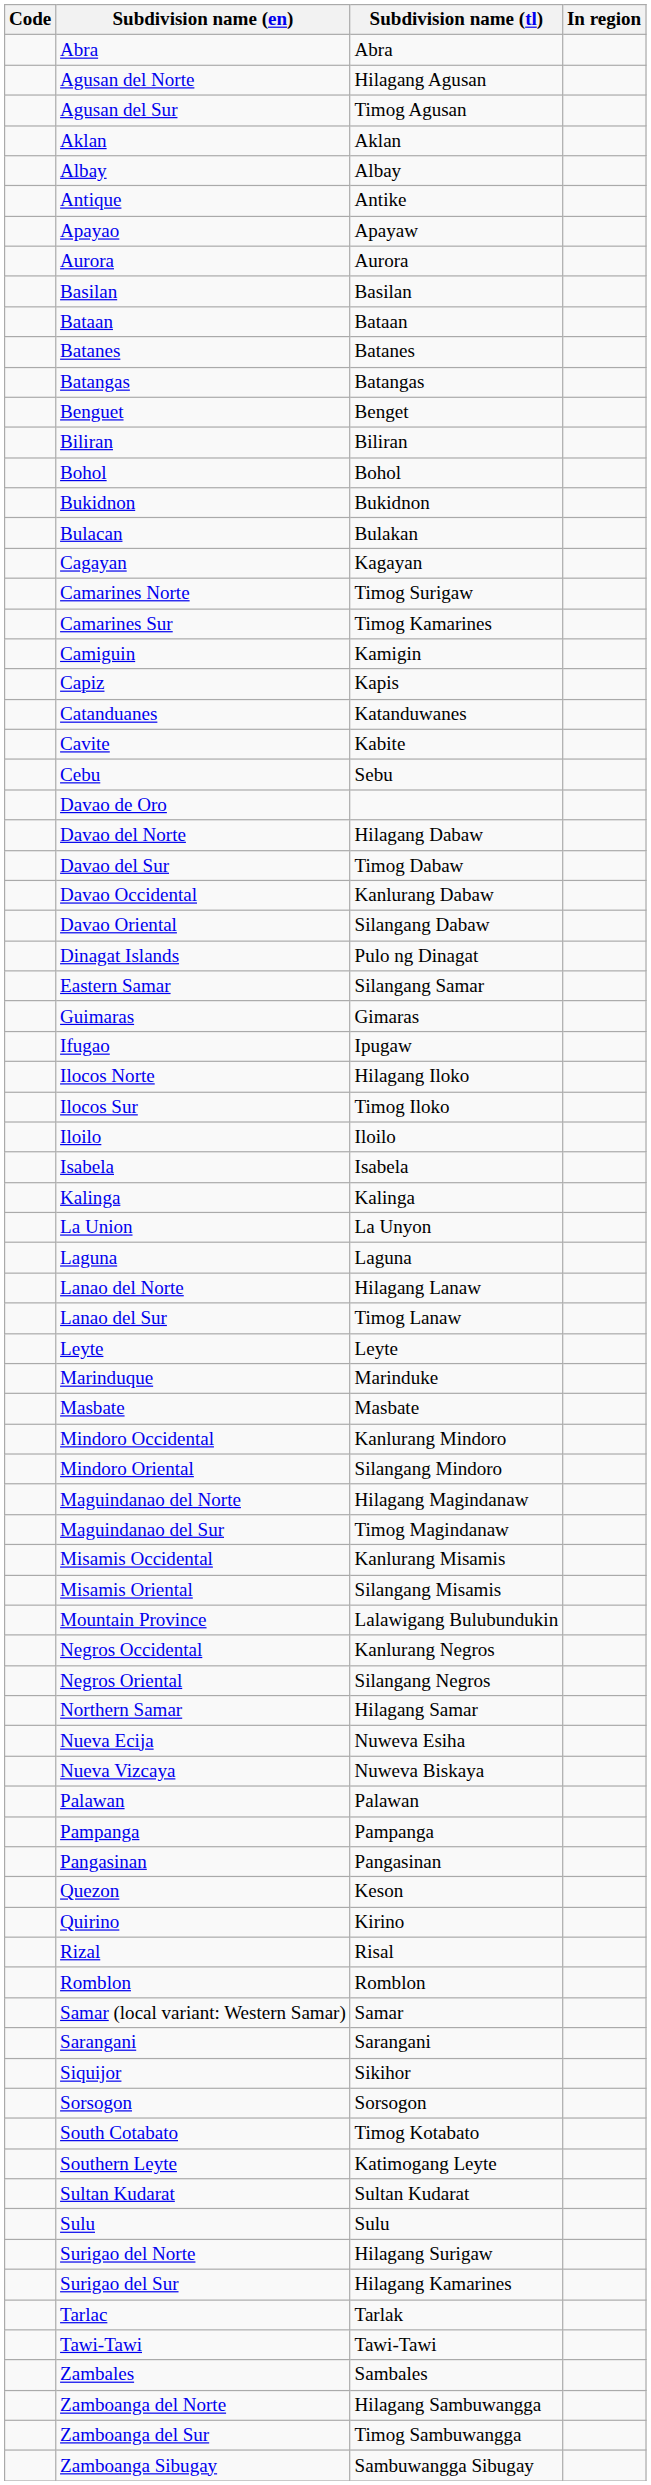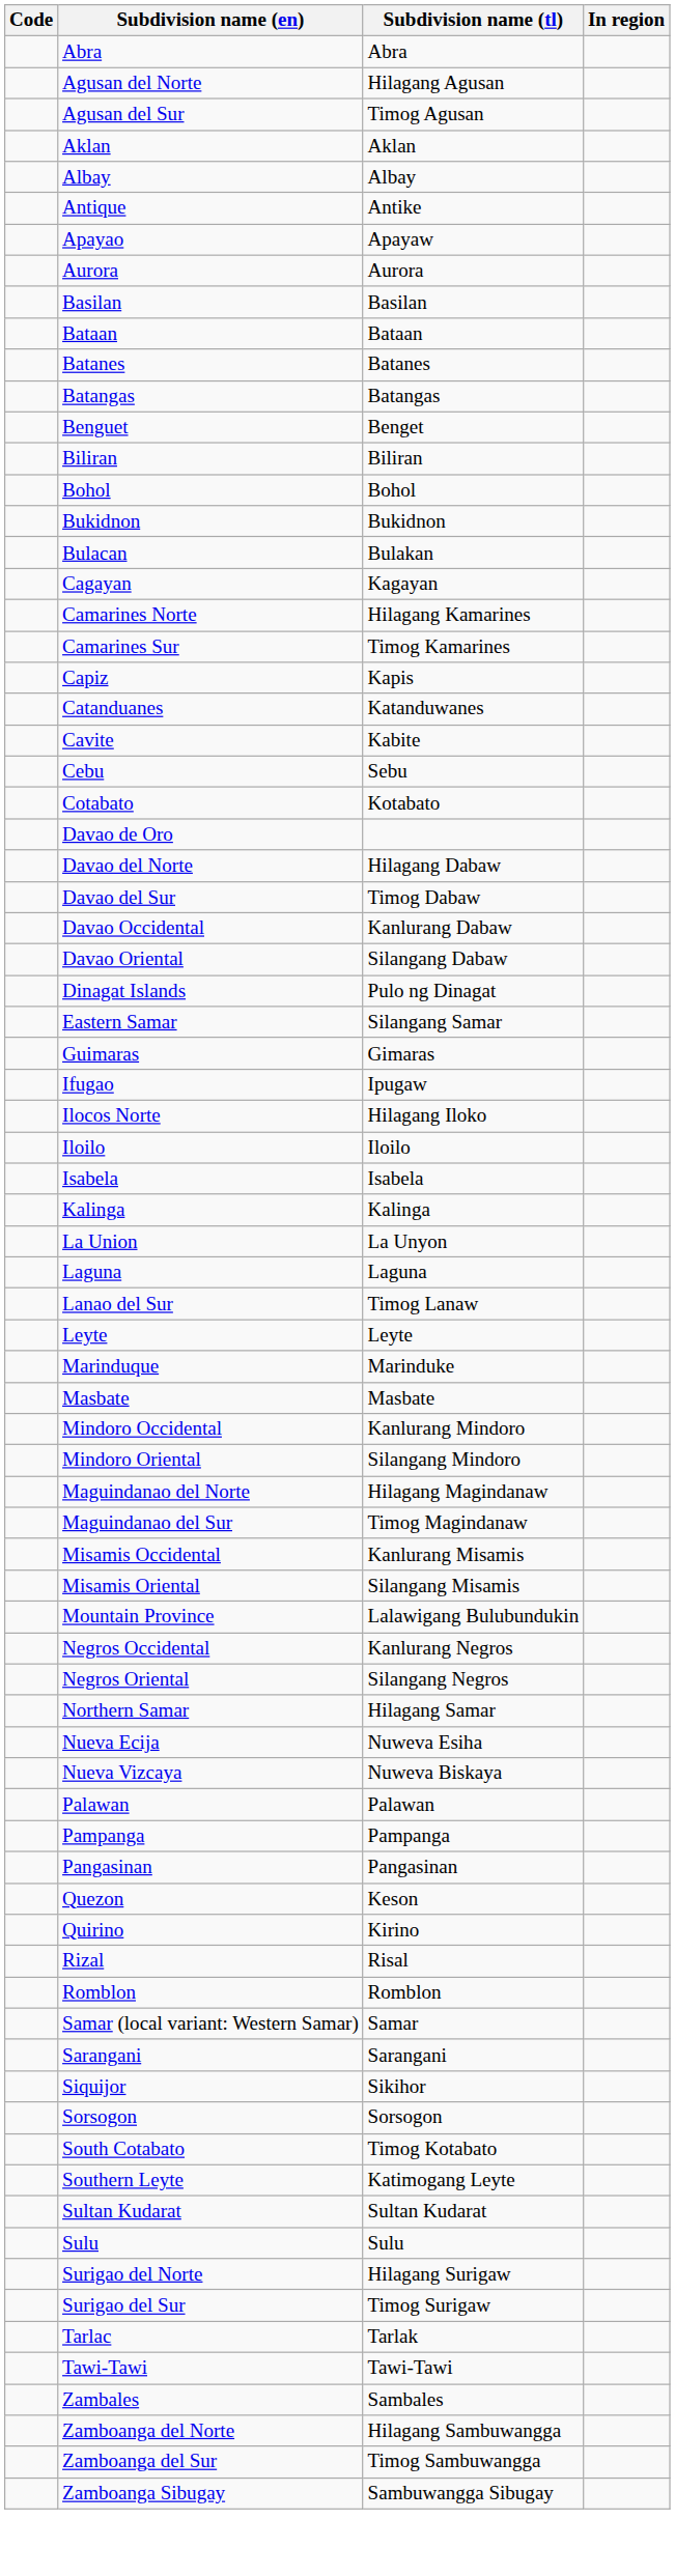 <table class="wikitable sortable">
 <tr>
 <th>Code</th>
 <th>Subdivision name (<a href='#'>en</a>)</th>
 <th>Subdivision name (<a href='#'>tl</a>)</th>
 <th>In region</th>
 </tr>
 <tr>
 <td></td>
 <td><a href='#'>Abra</a></td>
 <td>Abra</td>
 <td><a href='#'></a></td>
 </tr>
 <tr>
 <td></td>
 <td><a href='#'>Agusan del Norte</a></td>
 <td>Hilagang Agusan</td>
 <td><a href='#'></a></td>
 </tr>
 <tr>
 <td></td>
 <td><a href='#'>Agusan del Sur</a></td>
 <td>Timog Agusan</td>
 <td><a href='#'></a></td>
 </tr>
 <tr>
 <td></td>
 <td><a href='#'>Aklan</a></td>
 <td>Aklan</td>
 <td><a href='#'></a></td>
 </tr>
 <tr>
 <td></td>
 <td><a href='#'>Albay</a></td>
 <td>Albay</td>
 <td><a href='#'></a></td>
 </tr>
 <tr>
 <td></td>
 <td><a href='#'>Antique</a></td>
 <td>Antike</td>
 <td><a href='#'></a></td>
 </tr>
 <tr>
 <td></td>
 <td><a href='#'>Apayao</a></td>
 <td>Apayaw</td>
 <td><a href='#'></a></td>
 </tr>
 <tr>
 <td></td>
 <td><a href='#'>Aurora</a></td>
 <td>Aurora</td>
 <td><a href='#'></a></td>
 </tr>
 <tr>
 <td></td>
 <td><a href='#'>Basilan</a></td>
 <td>Basilan</td>
 <td><a href='#'></a></td>
 </tr>
 <tr>
 <td></td>
 <td><a href='#'>Bataan</a></td>
 <td>Bataan</td>
 <td><a href='#'></a></td>
 </tr>
 <tr>
 <td></td>
 <td><a href='#'>Batanes</a></td>
 <td>Batanes</td>
 <td><a href='#'></a></td>
 </tr>
 <tr>
 <td></td>
 <td><a href='#'>Batangas</a></td>
 <td>Batangas</td>
 <td><a href='#'></a></td>
 </tr>
 <tr>
 <td></td>
 <td><a href='#'>Benguet</a></td>
 <td>Benget</td>
 <td><a href='#'></a></td>
 </tr>
 <tr>
 <td></td>
 <td><a href='#'>Biliran</a></td>
 <td>Biliran</td>
 <td><a href='#'></a></td>
 </tr>
 <tr>
 <td></td>
 <td><a href='#'>Bohol</a></td>
 <td>Bohol</td>
 <td><a href='#'></a></td>
 </tr>
 <tr>
 <td></td>
 <td><a href='#'>Bukidnon</a></td>
 <td>Bukidnon</td>
 <td><a href='#'></a></td>
 </tr>
 <tr>
 <td></td>
 <td><a href='#'>Bulacan</a></td>
 <td>Bulakan</td>
 <td><a href='#'></a></td>
 </tr>
 <tr>
 <td></td>
 <td><a href='#'>Cagayan</a></td>
 <td>Kagayan</td>
 <td><a href='#'></a></td>
 </tr>
 <tr>
 <td></td>
 <td><a href='#'>Camarines Norte</a></td>
-<td>Timog Surigaw</td>
+<td>Hilagang Kamarines</td>
 <td><a href='#'></a></td>
 </tr>
 <tr>
 <td></td>
 <td><a href='#'>Camarines Sur</a></td>
 <td>Timog Kamarines</td>
-<td><a href='#'></a></td>
-</tr>
-<tr>
-<td></td>
-<td><a href='#'>Camiguin</a></td>
-<td>Kamigin</td>
 <td><a href='#'></a></td>
 </tr>
 <tr>
 <td></td>
 <td><a href='#'>Capiz</a></td>
 <td>Kapis</td>
 <td><a href='#'></a></td>
 </tr>
 <tr>
 <td></td>
 <td><a href='#'>Catanduanes</a></td>
 <td>Katanduwanes</td>
 <td><a href='#'></a></td>
 </tr>
 <tr>
 <td></td>
 <td><a href='#'>Cavite</a></td>
 <td>Kabite</td>
 <td><a href='#'></a></td>
 </tr>
 <tr>
 <td></td>
 <td><a href='#'>Cebu</a></td>
 <td>Sebu</td>
+<td><a href='#'></a></td>
+</tr>
+<tr>
+<td></td>
+<td><a href='#'>Cotabato</a></td>
+<td>Kotabato</td>
 <td><a href='#'></a></td>
 </tr>
 <tr>
 <td></td>
 <td><a href='#'>Davao de Oro</a></td>
 <td></td>
 <td><a href='#'></a></td>
 </tr>
 <tr>
 <td></td>
 <td><a href='#'>Davao del Norte</a></td>
 <td>Hilagang Dabaw</td>
 <td><a href='#'></a></td>
 </tr>
 <tr>
 <td></td>
 <td><a href='#'>Davao del Sur</a></td>
 <td>Timog Dabaw</td>
 <td><a href='#'></a></td>
 </tr>
 <tr>
 <td></td>
 <td><a href='#'>Davao Occidental</a></td>
 <td>Kanlurang Dabaw</td>
 <td><a href='#'></a></td>
 </tr>
 <tr>
 <td></td>
 <td><a href='#'>Davao Oriental</a></td>
 <td>Silangang Dabaw</td>
 <td><a href='#'></a></td>
 </tr>
 <tr>
 <td></td>
 <td><a href='#'>Dinagat Islands</a></td>
 <td>Pulo ng Dinagat</td>
 <td><a href='#'></a></td>
 </tr>
 <tr>
 <td></td>
 <td><a href='#'>Eastern Samar</a></td>
 <td>Silangang Samar</td>
 <td><a href='#'></a></td>
 </tr>
 <tr>
 <td></td>
 <td><a href='#'>Guimaras</a></td>
 <td>Gimaras</td>
 <td><a href='#'></a></td>
 </tr>
 <tr>
 <td></td>
 <td><a href='#'>Ifugao</a></td>
 <td>Ipugaw</td>
 <td><a href='#'></a></td>
 </tr>
 <tr>
 <td></td>
 <td><a href='#'>Ilocos Norte</a></td>
 <td>Hilagang Iloko</td>
 <td><a href='#'></a></td>
 </tr>
 <tr>
 <td></td>
-<td><a href='#'>Ilocos Sur</a></td>
-<td>Timog Iloko</td>
-<td><a href='#'></a></td>
-</tr>
-<tr>
-<td></td>
 <td><a href='#'>Iloilo</a></td>
 <td>Iloilo</td>
 <td><a href='#'></a></td>
 </tr>
 <tr>
 <td></td>
 <td><a href='#'>Isabela</a></td>
 <td>Isabela</td>
 <td><a href='#'></a></td>
 </tr>
 <tr>
 <td></td>
 <td><a href='#'>Kalinga</a></td>
 <td>Kalinga</td>
 <td><a href='#'></a></td>
 </tr>
 <tr>
 <td></td>
 <td><a href='#'>La Union</a></td>
 <td>La Unyon</td>
 <td><a href='#'></a></td>
 </tr>
 <tr>
 <td></td>
 <td><a href='#'>Laguna</a></td>
 <td>Laguna</td>
-<td><a href='#'></a></td>
-</tr>
-<tr>
-<td></td>
-<td><a href='#'>Lanao del Norte</a></td>
-<td>Hilagang Lanaw</td>
 <td><a href='#'></a></td>
 </tr>
 <tr>
 <td></td>
 <td><a href='#'>Lanao del Sur</a></td>
 <td>Timog Lanaw</td>
 <td><a href='#'></a></td>
 </tr>
 <tr>
 <td></td>
 <td><a href='#'>Leyte</a></td>
 <td>Leyte</td>
 <td><a href='#'></a></td>
 </tr>
 <tr>
 <td></td>
 <td><a href='#'>Marinduque</a></td>
 <td>Marinduke</td>
 <td><a href='#'></a></td>
 </tr>
 <tr>
 <td></td>
 <td><a href='#'>Masbate</a></td>
 <td>Masbate</td>
 <td><a href='#'></a></td>
 </tr>
 <tr>
 <td></td>
 <td><a href='#'>Mindoro Occidental</a></td>
 <td>Kanlurang Mindoro</td>
 <td><a href='#'></a></td>
 </tr>
 <tr>
 <td></td>
 <td><a href='#'>Mindoro Oriental</a></td>
 <td>Silangang Mindoro</td>
 <td><a href='#'></a></td>
 </tr>
 <tr>
 <td></td>
 <td><a href='#'>Maguindanao del Norte</a></td>
 <td>Hilagang Magindanaw</td>
 <td><a href='#'></a></td>
 </tr>
 <tr>
 <td></td>
 <td><a href='#'>Maguindanao del Sur</a></td>
 <td>Timog Magindanaw</td>
 <td><a href='#'></a></td>
 </tr>
 <tr>
 <td></td>
 <td><a href='#'>Misamis Occidental</a></td>
 <td>Kanlurang Misamis</td>
 <td><a href='#'></a></td>
 </tr>
 <tr>
 <td></td>
 <td><a href='#'>Misamis Oriental</a></td>
 <td>Silangang Misamis</td>
 <td><a href='#'></a></td>
 </tr>
 <tr>
 <td></td>
 <td><a href='#'>Mountain Province</a></td>
 <td>Lalawigang Bulubundukin</td>
 <td><a href='#'></a></td>
 </tr>
 <tr>
 <td></td>
 <td><a href='#'>Negros Occidental</a></td>
 <td>Kanlurang Negros</td>
 <td><a href='#'></a></td>
 </tr>
 <tr>
 <td></td>
 <td><a href='#'>Negros Oriental</a></td>
 <td>Silangang Negros</td>
 <td><a href='#'></a></td>
 </tr>
 <tr>
 <td></td>
 <td><a href='#'>Northern Samar</a></td>
 <td>Hilagang Samar</td>
 <td><a href='#'></a></td>
 </tr>
 <tr>
 <td></td>
 <td><a href='#'>Nueva Ecija</a></td>
 <td>Nuweva Esiha</td>
 <td><a href='#'></a></td>
 </tr>
 <tr>
 <td></td>
 <td><a href='#'>Nueva Vizcaya</a></td>
 <td>Nuweva Biskaya</td>
 <td><a href='#'></a></td>
 </tr>
 <tr>
 <td></td>
 <td><a href='#'>Palawan</a></td>
 <td>Palawan</td>
 <td><a href='#'></a></td>
 </tr>
 <tr>
 <td></td>
 <td><a href='#'>Pampanga</a></td>
 <td>Pampanga</td>
 <td><a href='#'></a></td>
 </tr>
 <tr>
 <td></td>
 <td><a href='#'>Pangasinan</a></td>
 <td>Pangasinan</td>
 <td><a href='#'></a></td>
 </tr>
 <tr>
 <td></td>
 <td><a href='#'>Quezon</a></td>
 <td>Keson</td>
 <td><a href='#'></a></td>
 </tr>
 <tr>
 <td></td>
 <td><a href='#'>Quirino</a></td>
 <td>Kirino</td>
 <td><a href='#'></a></td>
 </tr>
 <tr>
 <td></td>
 <td><a href='#'>Rizal</a></td>
 <td>Risal</td>
 <td><a href='#'></a></td>
 </tr>
 <tr>
 <td></td>
 <td><a href='#'>Romblon</a></td>
 <td>Romblon</td>
 <td><a href='#'></a></td>
 </tr>
 <tr>
 <td></td>
 <td><a href='#'>Samar</a> (local variant: Western Samar)</td>
 <td>Samar</td>
 <td><a href='#'></a></td>
 </tr>
 <tr>
 <td></td>
 <td><a href='#'>Sarangani</a></td>
 <td>Sarangani</td>
 <td><a href='#'></a></td>
 </tr>
 <tr>
 <td></td>
 <td><a href='#'>Siquijor</a></td>
 <td>Sikihor</td>
 <td><a href='#'></a></td>
 </tr>
 <tr>
 <td></td>
 <td><a href='#'>Sorsogon</a></td>
 <td>Sorsogon</td>
 <td><a href='#'></a></td>
 </tr>
 <tr>
 <td></td>
 <td><a href='#'>South Cotabato</a></td>
 <td>Timog Kotabato</td>
 <td><a href='#'></a></td>
 </tr>
 <tr>
 <td></td>
 <td><a href='#'>Southern Leyte</a></td>
 <td>Katimogang Leyte</td>
 <td><a href='#'></a></td>
 </tr>
 <tr>
 <td></td>
 <td><a href='#'>Sultan Kudarat</a></td>
 <td>Sultan Kudarat</td>
 <td><a href='#'></a></td>
 </tr>
 <tr>
 <td></td>
 <td><a href='#'>Sulu</a></td>
 <td>Sulu</td>
 <td><a href='#'></a></td>
 </tr>
 <tr>
 <td></td>
 <td><a href='#'>Surigao del Norte</a></td>
 <td>Hilagang Surigaw</td>
 <td><a href='#'></a></td>
 </tr>
 <tr>
 <td></td>
 <td><a href='#'>Surigao del Sur</a></td>
-<td>Hilagang Kamarines</td>
+<td>Timog Surigaw</td>
 <td><a href='#'></a></td>
 </tr>
 <tr>
 <td></td>
 <td><a href='#'>Tarlac</a></td>
 <td>Tarlak</td>
 <td><a href='#'></a></td>
 </tr>
 <tr>
 <td></td>
 <td><a href='#'>Tawi-Tawi</a></td>
 <td>Tawi-Tawi</td>
 <td><a href='#'></a></td>
 </tr>
 <tr>
 <td></td>
 <td><a href='#'>Zambales</a></td>
 <td>Sambales</td>
 <td><a href='#'></a></td>
 </tr>
 <tr>
 <td></td>
 <td><a href='#'>Zamboanga del Norte</a></td>
 <td>Hilagang Sambuwangga</td>
 <td><a href='#'></a></td>
 </tr>
 <tr>
 <td></td>
 <td><a href='#'>Zamboanga del Sur</a></td>
 <td>Timog Sambuwangga</td>
 <td><a href='#'></a></td>
 </tr>
 <tr>
 <td></td>
 <td><a href='#'>Zamboanga Sibugay</a></td>
 <td>Sambuwangga Sibugay</td>
 <td><a href='#'></a></td>
 </tr>
 </table>
